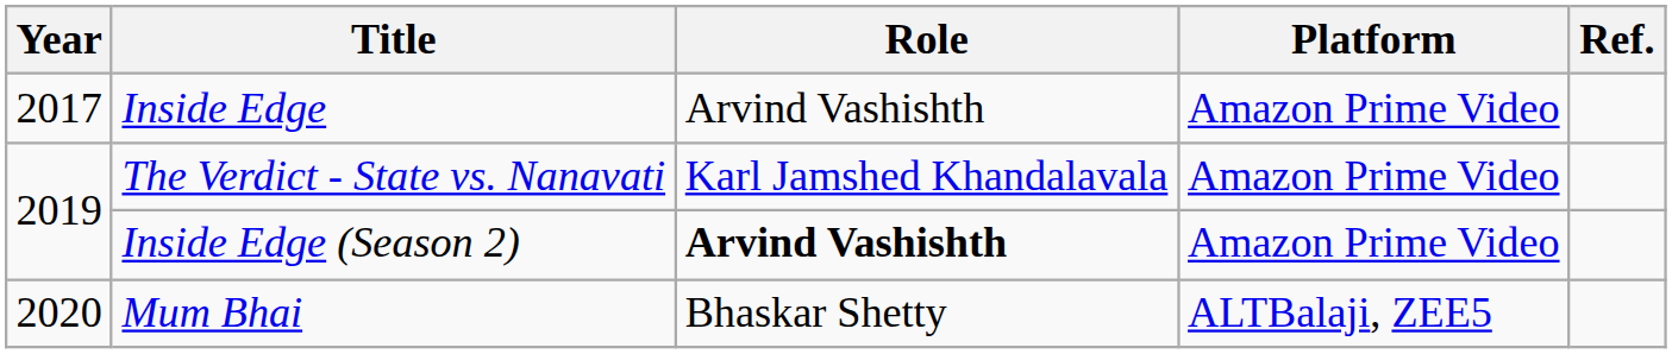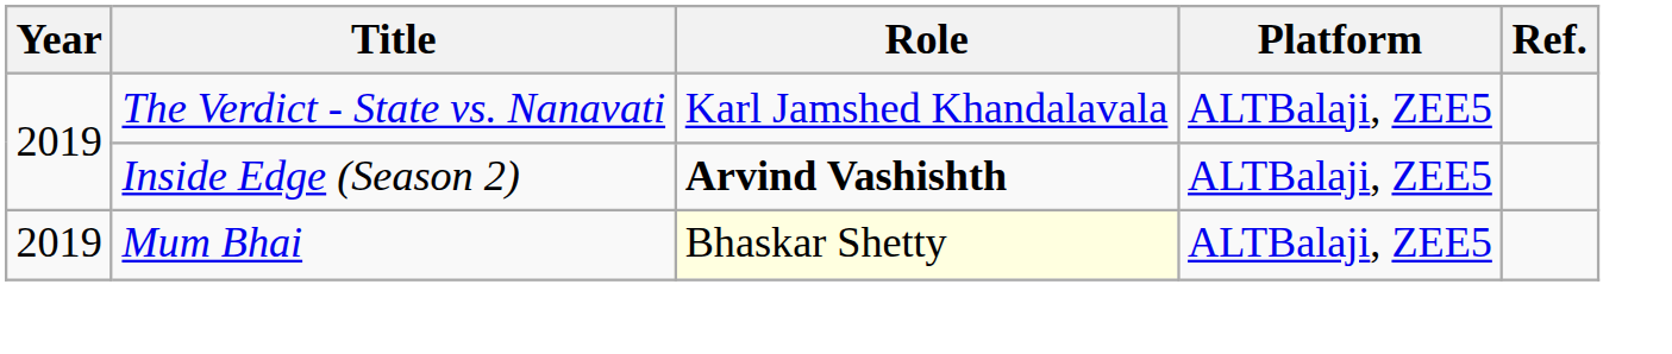 <table class="wikitable sortable">
 <tr>
 <th>Year</th>
 <th>Title</th>
 <th>Role</th>
 <th>Platform</th>
 <th>Ref.</th>
 </tr>
 <tr>
-<td>2017</td>
-<td><a href='#'><em>Inside Edge</em></a></td>
-<td>Arvind Vashishth</td>
-<td><a href='#'>Amazon Prime Video</a></td>
-<td></td>
-</tr>
-<tr>
 <td rowspan="2">2019</td>
 <td><em><a href='#'>The Verdict - State vs. Nanavati</a></em></td>
 <td><a href='#'>Karl Jamshed Khandalavala</a></td>
-<td><a href='#'>Amazon Prime Video</a></td>
+<td><a href='#'>ALTBalaji</a>, <a href='#'>ZEE5</a></td>
 <td></td>
 </tr>
 <tr>
 <td><a href='#'><em>Inside Edge</em></a> <em>(Season 2)</em></td>
 <td><strong>Arvind Vashishth</strong></td>
-<td><a href='#'>Amazon Prime Video</a></td>
+<td><a href='#'>ALTBalaji</a>, <a href='#'>ZEE5</a></td>
 <td></td>
 </tr>
 <tr>
-<td>2020</td>
+<td>2019</td>
 <td><em><a href='#'>Mum Bhai</a></em></td>
-<td>Bhaskar Shetty</td>
+<td style="background: lightyellow;">Bhaskar Shetty</td>
 <td><a href='#'>ALTBalaji</a>, <a href='#'>ZEE5</a></td>
 <td></td>
 </tr>
 </table>
